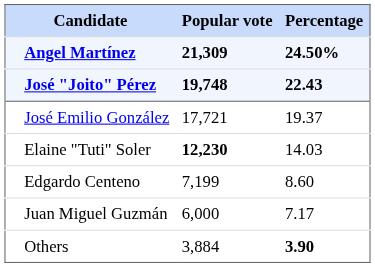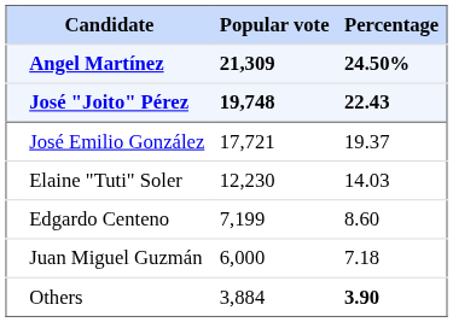 <table style="border: 1px solid #666666; border-collapse: collapse" align="center" cellpadding="6">
 <tr style="background-color: #C9DBFC">
 <th colspan="2">Candidate</th>
 <th>Popular vote</th>
 <th>Percentage</th>
 </tr>
 <tr style="background-color: #F0F5FE">
 <td style="border-top: 1px solid #DDDDDD"></td>
 <td style="border-top: 1px solid #DDDDDD"><strong><a href='#'>Angel Martínez</a></strong></td>
 <td style="border-top: 1px solid #DDDDDD"><strong>21,309</strong></td>
 <td style="border-top: 1px solid #DDDDDD"><strong>24.50%</strong></td>
 </tr>
 <tr style="background-color: #F0F5FE">
 <td style="border-top: 1px solid #DDDDDD"></td>
 <td style="border-top: 1px solid #DDDDDD"><strong><a href='#'>José "Joito" Pérez</a></strong></td>
 <td style="border-top: 1px solid #DDDDDD"><strong>19,748</strong></td>
 <td style="border-top: 1px solid #DDDDDD"><strong>22.43</strong></td>
 </tr>
 <tr>
 <td style="border-top: 1px solid #666666"></td>
 <td style="border-top: 1px solid #666666"><a href='#'>José Emilio González</a></td>
 <td style="border-top: 1px solid #666666">17,721</td>
 <td style="border-top: 1px solid #666666">19.37</td>
 </tr>
 <tr>
 <td style="border-top: 1px solid #DDDDDD"></td>
 <td style="border-top: 1px solid #DDDDDD">Elaine "Tuti" Soler</td>
-<td style="border-top: 1px solid #DDDDDD"><strong>12,230</strong></td>
+<td style="border-top: 1px solid #DDDDDD">12,230</td>
 <td style="border-top: 1px solid #DDDDDD">14.03</td>
 </tr>
 <tr>
 <td style="border-top: 1px solid #DDDDDD"></td>
 <td style="border-top: 1px solid #DDDDDD">Edgardo Centeno</td>
 <td style="border-top: 1px solid #DDDDDD">7,199</td>
 <td style="border-top: 1px solid #DDDDDD">8.60</td>
 </tr>
 <tr>
 <td style="border-top: 1px solid #DDDDDD"></td>
 <td style="border-top: 1px solid #DDDDDD">Juan Miguel Guzmán</td>
 <td style="border-top: 1px solid #DDDDDD">6,000</td>
-<td style="border-top: 1px solid #DDDDDD">7.17</td>
+<td style="border-top: 1px solid #DDDDDD">7.18</td>
 </tr>
 <tr>
 <td style="border-top: 1px solid #DDDDDD"></td>
 <td style="border-top: 1px solid #DDDDDD">Others</td>
 <td style="border-top: 1px solid #DDDDDD">3,884</td>
 <td style="border-top: 1px solid #DDDDDD"><strong>3.90</strong></td>
 </tr>
 </table>
